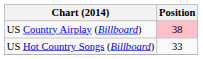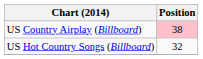 <table class="wikitable sortable">
 <tr>
 <th scope="col">Chart (2014)</th>
 <th scope="col">Position</th>
 </tr>
 <tr>
 <td>US <a href='#'>Country Airplay</a> (<em><a href='#'>Billboard</a></em>)</td>
 <td align="center" style="background: pink;">38</td>
 </tr>
 <tr>
 <td>US <a href='#'>Hot Country Songs</a> (<em><a href='#'>Billboard</a></em>)</td>
-<td align="center">33</td>
+<td align="center">32</td>
 </tr>
 <tr>
 </tr>
 </table>
